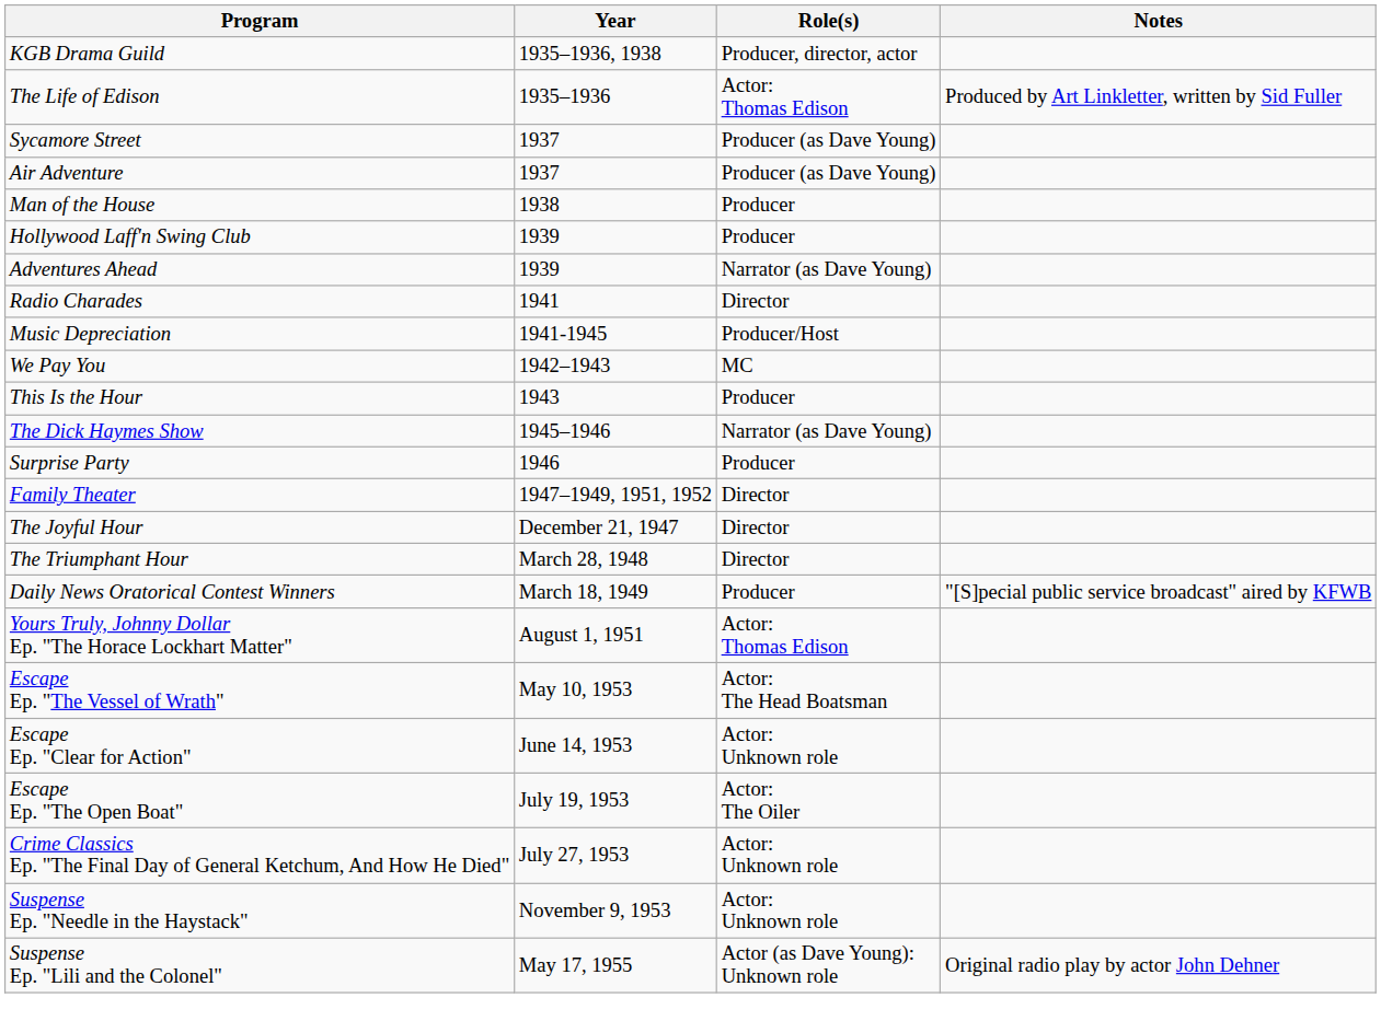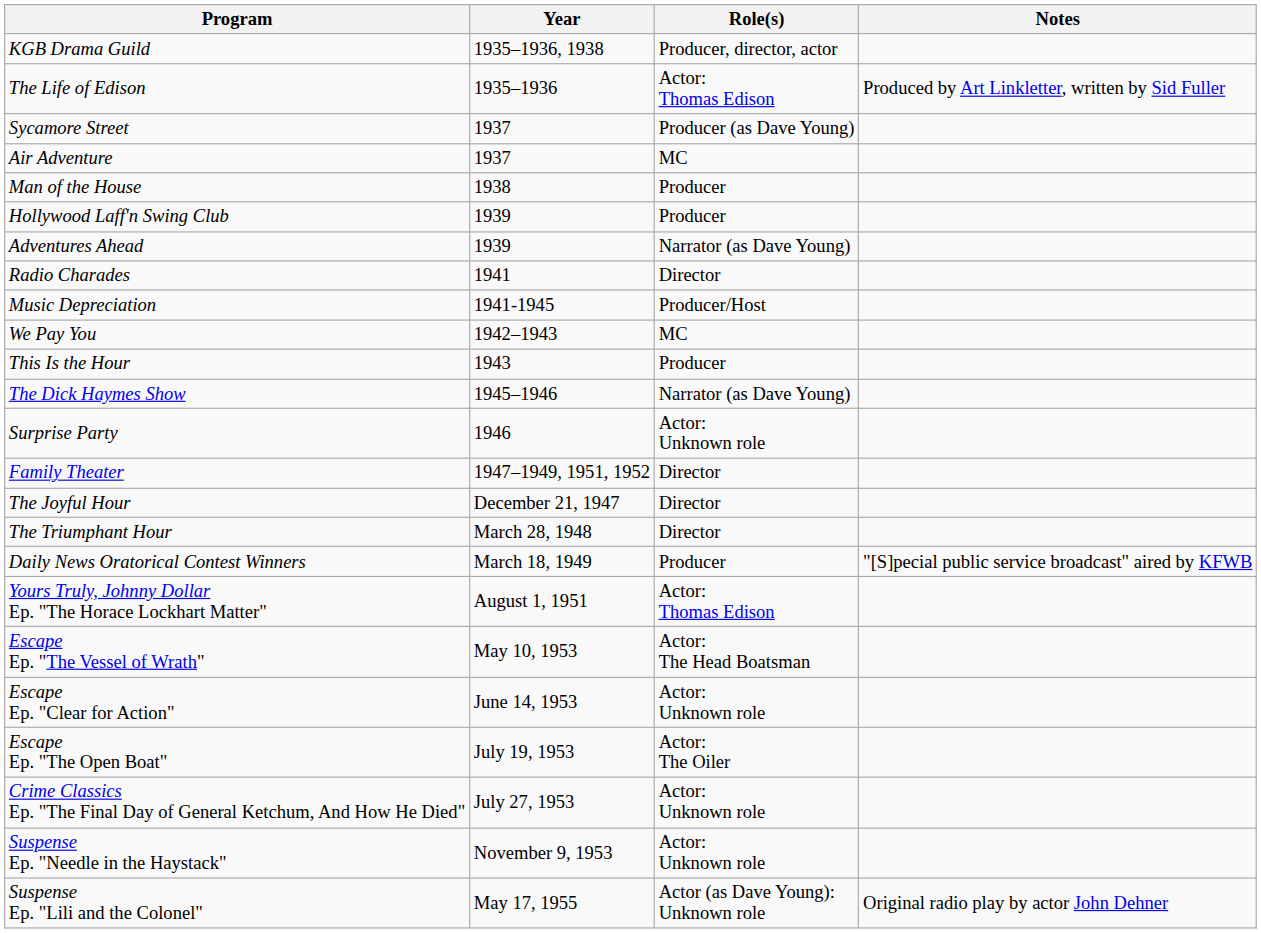 <table class="wikitable">
 <tr>
 <th>Program</th>
 <th>Year</th>
 <th>Role(s)</th>
 <th>Notes</th>
 </tr>
 <tr>
 <td><em>KGB Drama Guild</em></td>
 <td>1935–1936, 1938</td>
 <td>Producer, director, actor</td>
 <td></td>
 </tr>
 <tr>
 <td><em>The Life of Edison</em></td>
 <td>1935–1936</td>
 <td>Actor:<br><a href='#'>Thomas Edison</a></td>
 <td>Produced by <a href='#'>Art Linkletter</a>, written by <a href='#'>Sid Fuller</a></td>
 </tr>
 <tr>
 <td><em>Sycamore Street</em></td>
 <td>1937</td>
 <td>Producer (as Dave Young)</td>
 <td></td>
 </tr>
 <tr>
 <td><em>Air Adventure</em></td>
 <td>1937</td>
-<td>Producer (as Dave Young)</td>
+<td>MC</td>
 <td></td>
 </tr>
 <tr>
 <td><em>Man of the House</em></td>
 <td>1938</td>
 <td>Producer</td>
 <td></td>
 </tr>
 <tr>
 <td><em>Hollywood Laff'n Swing Club</em></td>
 <td>1939</td>
 <td>Producer</td>
 <td></td>
 </tr>
 <tr>
 <td><em>Adventures Ahead</em></td>
 <td>1939</td>
 <td>Narrator (as Dave Young)</td>
 <td></td>
 </tr>
 <tr>
 <td><em>Radio Charades</em></td>
 <td>1941</td>
 <td>Director</td>
 <td></td>
 </tr>
 <tr>
 <td><em>Music Depreciation</em></td>
 <td>1941-1945</td>
 <td>Producer/Host</td>
 <td></td>
 </tr>
 <tr>
 <td><em>We Pay You</em></td>
 <td>1942–1943</td>
 <td>MC</td>
 <td></td>
 </tr>
 <tr>
 <td><em>This Is the Hour</em></td>
 <td>1943</td>
 <td>Producer</td>
 <td></td>
 </tr>
 <tr>
 <td><em><a href='#'>The Dick Haymes Show</a></em></td>
 <td>1945–1946</td>
 <td>Narrator (as Dave Young)</td>
 <td></td>
 </tr>
 <tr>
 <td><em>Surprise Party</em></td>
 <td>1946</td>
-<td>Producer</td>
+<td>Actor:<br>Unknown role</td>
 <td></td>
 </tr>
 <tr>
 <td><em><a href='#'>Family Theater</a></em></td>
 <td>1947–1949, 1951, 1952</td>
 <td>Director</td>
 <td></td>
 </tr>
 <tr>
 <td><em>The Joyful Hour</em></td>
 <td>December 21, 1947</td>
 <td>Director</td>
 <td></td>
 </tr>
 <tr>
 <td><em>The Triumphant Hour</em></td>
 <td>March 28, 1948</td>
 <td>Director</td>
 <td></td>
 </tr>
 <tr>
 <td><em>Daily News Oratorical Contest Winners</em></td>
 <td>March 18, 1949</td>
 <td>Producer</td>
 <td>"[S]pecial public service broadcast" aired by <a href='#'>KFWB</a></td>
 </tr>
 <tr>
 <td><em><a href='#'>Yours Truly, Johnny Dollar</a></em><br>Ep. "The Horace Lockhart Matter"</td>
 <td>August 1, 1951</td>
 <td>Actor:<br><a href='#'>Thomas Edison</a></td>
 <td></td>
 </tr>
 <tr>
 <td><em><a href='#'>Escape</a></em><br>Ep. "<a href='#'>The Vessel of Wrath</a>"</td>
 <td>May 10, 1953</td>
 <td>Actor:<br>The Head Boatsman</td>
 <td></td>
 </tr>
 <tr>
 <td><em>Escape</em><br>Ep. "Clear for Action"</td>
 <td>June 14, 1953</td>
 <td>Actor:<br>Unknown role</td>
 <td></td>
 </tr>
 <tr>
 <td><em>Escape</em><br>Ep. "The Open Boat"</td>
 <td>July 19, 1953</td>
 <td>Actor:<br>The Oiler</td>
 <td></td>
 </tr>
 <tr>
 <td><em><a href='#'>Crime Classics</a></em><br>Ep. "The Final Day of General Ketchum, And How He Died"</td>
 <td>July 27, 1953</td>
 <td>Actor:<br>Unknown role</td>
 <td></td>
 </tr>
 <tr>
 <td><em><a href='#'>Suspense</a></em><br>Ep. "Needle in the Haystack"</td>
 <td>November 9, 1953</td>
 <td>Actor:<br>Unknown role</td>
 <td></td>
 </tr>
 <tr>
 <td><em>Suspense</em><br>Ep. "Lili and the Colonel"</td>
 <td>May 17, 1955</td>
 <td>Actor (as Dave Young):<br>Unknown role</td>
 <td>Original radio play by actor <a href='#'>John Dehner</a></td>
 </tr>
 </table>
